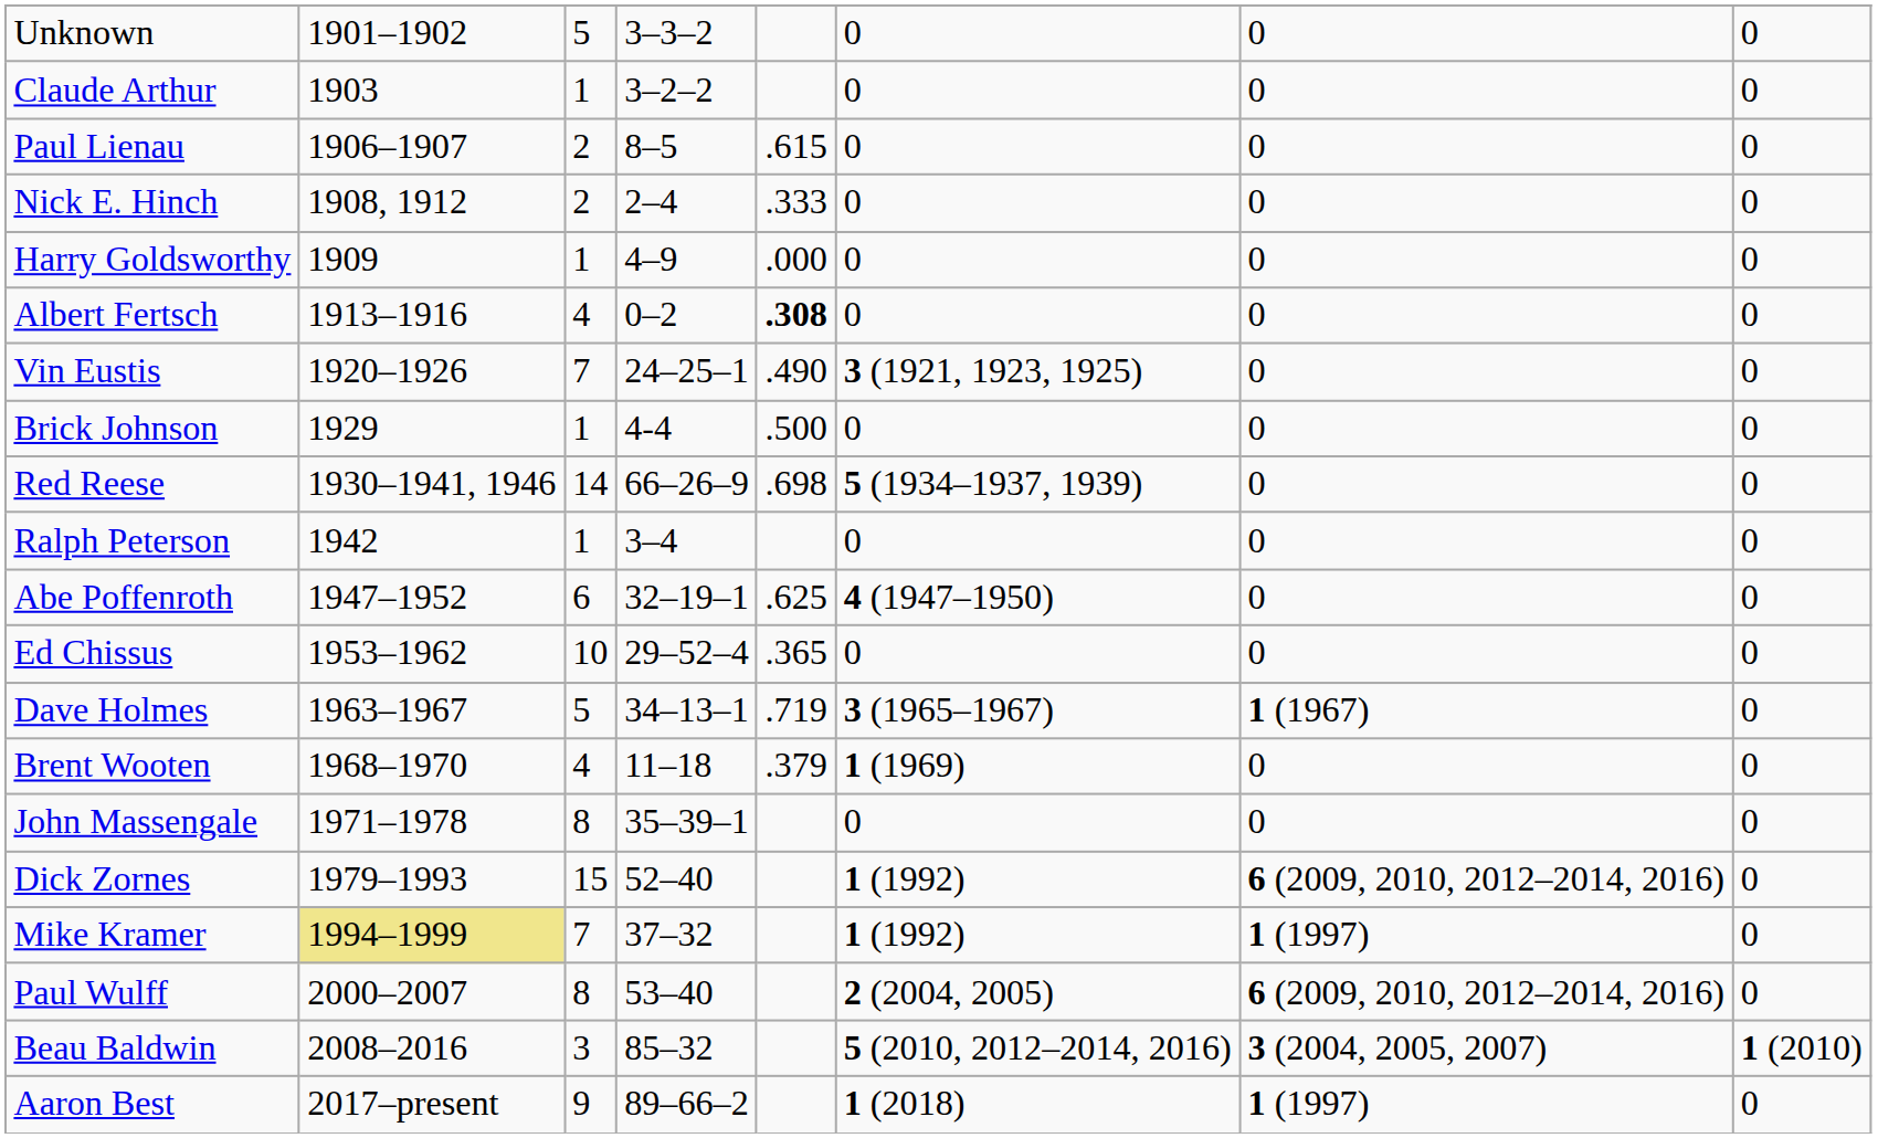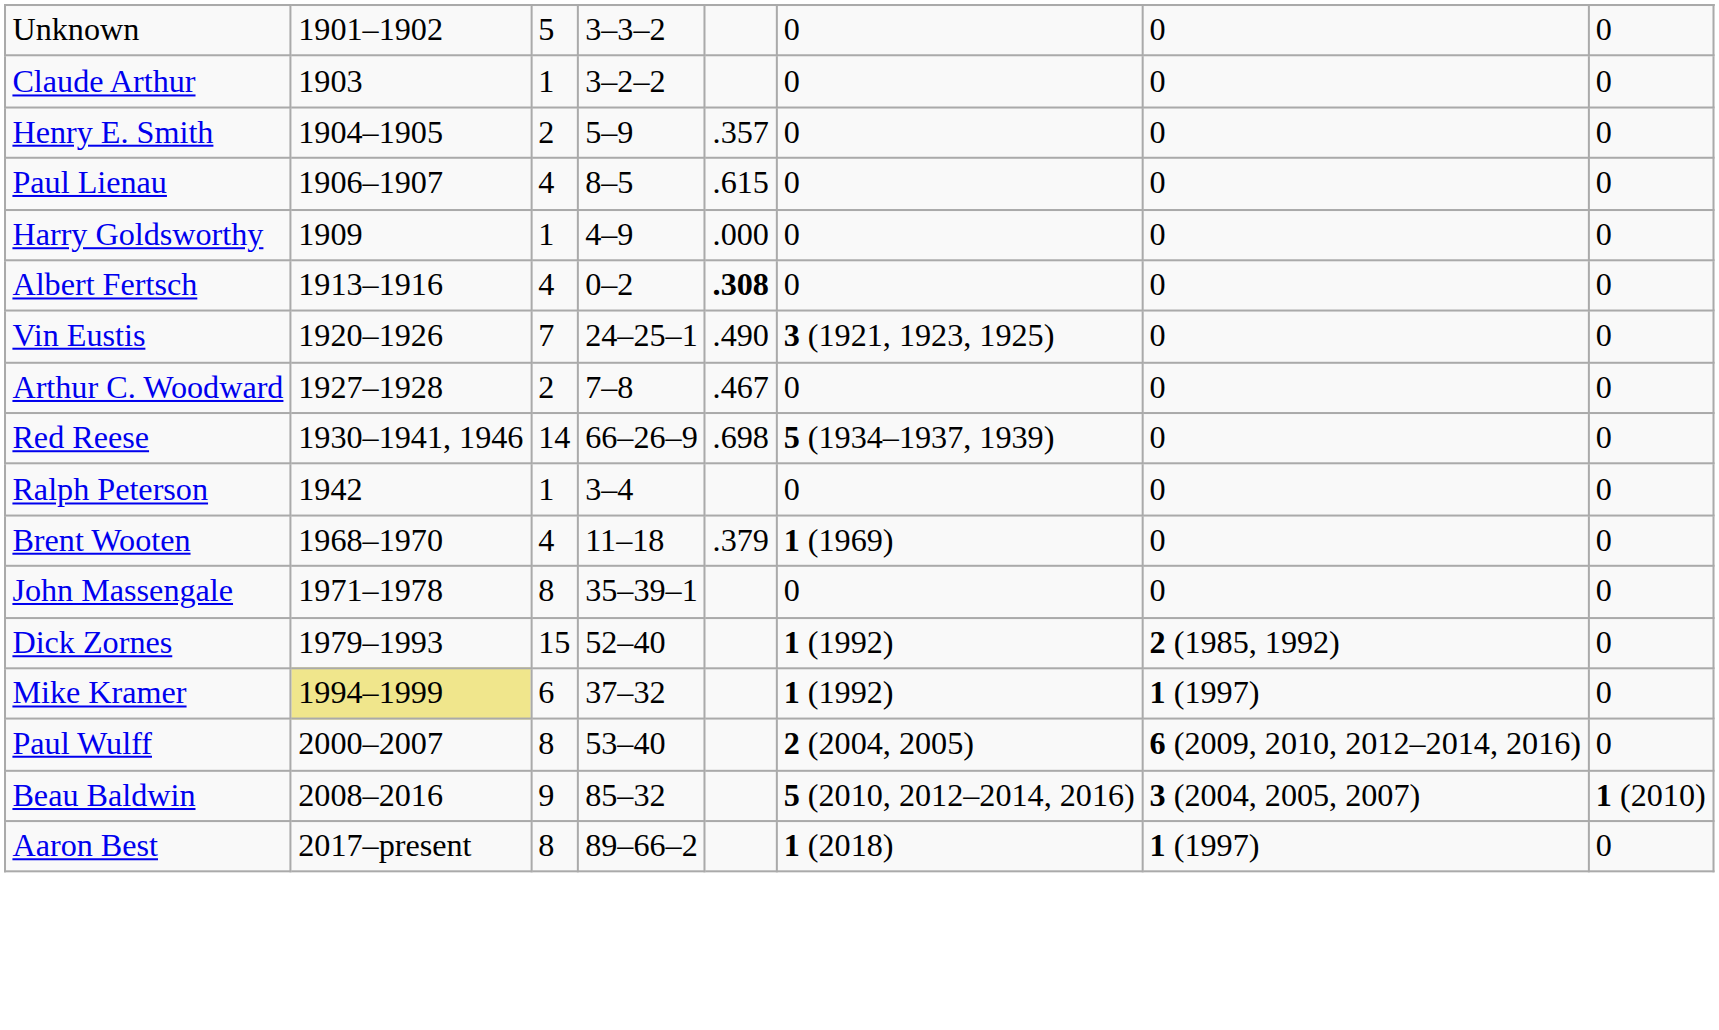 <table class="wikitable">
 <tr>
 </tr>
 <tr>
 <td>Unknown</td>
 <td>1901–1902</td>
 <td>5</td>
 <td>3–3–2</td>
 <td></td>
 <td>0</td>
 <td>0</td>
 <td>0</td>
 </tr>
 <tr>
 <td><a href='#'>Claude Arthur</a></td>
 <td>1903</td>
 <td>1</td>
 <td>3–2–2</td>
 <td></td>
 <td>0</td>
 <td>0</td>
 <td>0</td>
 </tr>
 <tr>
-<td><a href='#'>Paul Lienau</a></td>
-<td>1906–1907</td>
+<td><a href='#'>Henry E. Smith</a></td>
+<td>1904–1905</td>
 <td>2</td>
-<td>8–5</td>
-<td>.615</td>
+<td>5–9</td>
+<td>.357</td>
 <td>0</td>
 <td>0</td>
 <td>0</td>
 </tr>
 <tr>
-<td><a href='#'>Nick E. Hinch</a></td>
-<td>1908, 1912</td>
-<td>2</td>
-<td>2–4</td>
-<td>.333</td>
+<td><a href='#'>Paul Lienau</a></td>
+<td>1906–1907</td>
+<td>4</td>
+<td>8–5</td>
+<td>.615</td>
 <td>0</td>
 <td>0</td>
 <td>0</td>
 </tr>
 <tr>
 <td><a href='#'>Harry Goldsworthy</a></td>
 <td>1909</td>
 <td>1</td>
 <td>4–9</td>
 <td>.000</td>
 <td>0</td>
 <td>0</td>
 <td>0</td>
 </tr>
 <tr>
 <td><a href='#'>Albert Fertsch</a></td>
 <td>1913–1916</td>
 <td>4</td>
 <td>0–2</td>
 <td><strong>.308</strong></td>
 <td>0</td>
 <td>0</td>
 <td>0</td>
 </tr>
 <tr>
 <td><a href='#'>Vin Eustis</a></td>
 <td>1920–1926</td>
 <td>7</td>
 <td>24–25–1</td>
 <td>.490</td>
 <td><strong>3</strong> (1921, 1923, 1925)</td>
 <td>0</td>
 <td>0</td>
 </tr>
 <tr>
-<td><a href='#'>Brick Johnson</a></td>
-<td>1929</td>
-<td>1</td>
-<td>4-4</td>
-<td>.500</td>
+<td><a href='#'>Arthur C. Woodward</a></td>
+<td>1927–1928</td>
+<td>2</td>
+<td>7–8</td>
+<td>.467</td>
 <td>0</td>
 <td>0</td>
 <td>0</td>
 </tr>
 <tr>
 <td><a href='#'>Red Reese</a></td>
 <td>1930–1941, 1946</td>
 <td>14</td>
 <td>66–26–9</td>
 <td>.698</td>
 <td><strong>5</strong> (1934–1937, 1939)</td>
 <td>0</td>
 <td>0</td>
 </tr>
 <tr>
 <td><a href='#'>Ralph Peterson</a></td>
 <td>1942</td>
 <td>1</td>
 <td>3–4</td>
 <td></td>
 <td>0</td>
 <td>0</td>
-<td>0</td>
-</tr>
-<tr>
-<td><a href='#'>Abe Poffenroth</a></td>
-<td>1947–1952</td>
-<td>6</td>
-<td>32–19–1</td>
-<td>.625</td>
-<td><strong>4</strong> (1947–1950)</td>
-<td>0</td>
-<td>0</td>
-</tr>
-<tr>
-<td><a href='#'>Ed Chissus</a></td>
-<td>1953–1962</td>
-<td>10</td>
-<td>29–52–4</td>
-<td>.365</td>
-<td>0</td>
-<td>0</td>
-<td>0</td>
-</tr>
-<tr>
-<td><a href='#'>Dave Holmes</a></td>
-<td>1963–1967</td>
-<td>5</td>
-<td>34–13–1</td>
-<td>.719</td>
-<td><strong>3</strong> (1965–1967)</td>
-<td><strong>1</strong> (1967)</td>
 <td>0</td>
 </tr>
 <tr>
 <td><a href='#'>Brent Wooten</a></td>
 <td>1968–1970</td>
 <td>4</td>
 <td>11–18</td>
 <td>.379</td>
 <td><strong>1</strong> (1969)</td>
 <td>0</td>
 <td>0</td>
 </tr>
 <tr>
 <td><a href='#'>John Massengale</a></td>
 <td>1971–1978</td>
 <td>8</td>
 <td>35–39–1</td>
 <td></td>
 <td>0</td>
 <td>0</td>
 <td>0</td>
 </tr>
 <tr>
 <td><a href='#'>Dick Zornes</a></td>
 <td>1979–1993</td>
 <td>15</td>
 <td>52–40</td>
 <td></td>
 <td><strong>1</strong> (1992)</td>
-<td><strong>6</strong> (2009, 2010, 2012–2014, 2016)</td>
+<td><strong>2</strong> (1985, 1992)</td>
 <td>0</td>
 </tr>
 <tr>
 <td><a href='#'>Mike Kramer</a></td>
 <td style="background: khaki;">1994–1999</td>
-<td>7</td>
+<td>6</td>
 <td>37–32</td>
 <td></td>
 <td><strong>1</strong> (1992)</td>
 <td><strong>1</strong> (1997)</td>
 <td>0</td>
 </tr>
 <tr>
 <td><a href='#'>Paul Wulff</a></td>
 <td>2000–2007</td>
 <td>8</td>
 <td>53–40</td>
 <td></td>
 <td><strong>2</strong> (2004, 2005)</td>
 <td><strong>6</strong> (2009, 2010, 2012–2014, 2016)</td>
 <td>0</td>
 </tr>
 <tr>
 <td><a href='#'>Beau Baldwin</a></td>
 <td>2008–2016</td>
-<td>3</td>
+<td>9</td>
 <td>85–32</td>
 <td></td>
 <td><strong>5</strong> (2010, 2012–2014, 2016)</td>
 <td><strong>3</strong> (2004, 2005, 2007)</td>
 <td><strong>1</strong> (2010)</td>
 </tr>
 <tr>
 <td><a href='#'>Aaron Best</a></td>
 <td>2017–present</td>
-<td>9</td>
+<td>8</td>
 <td>89–66–2</td>
 <td></td>
 <td><strong>1</strong> (2018)</td>
 <td><strong>1</strong> (1997)</td>
 <td>0</td>
 </tr>
 </table>
